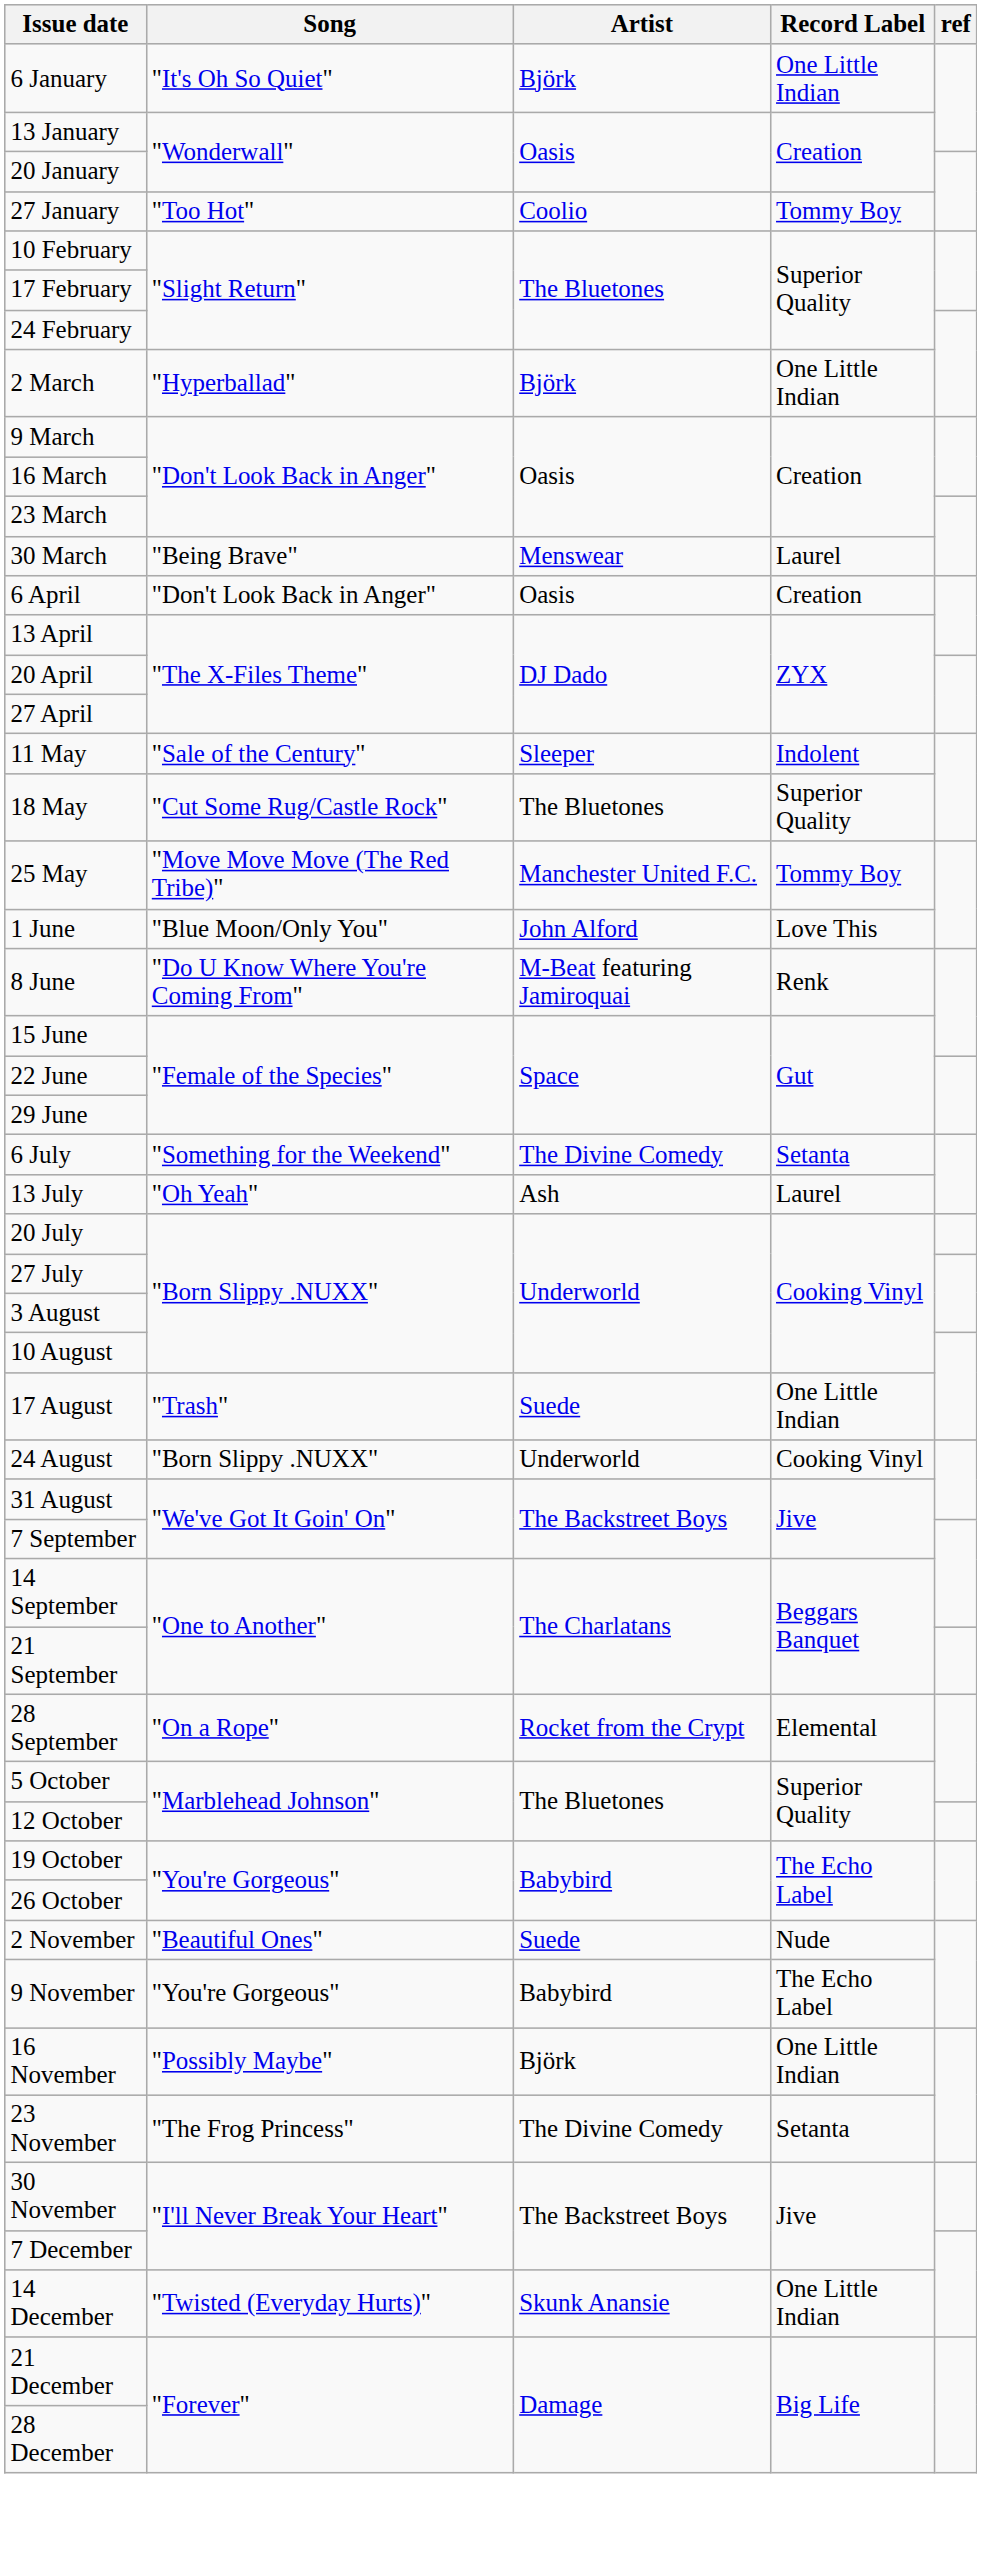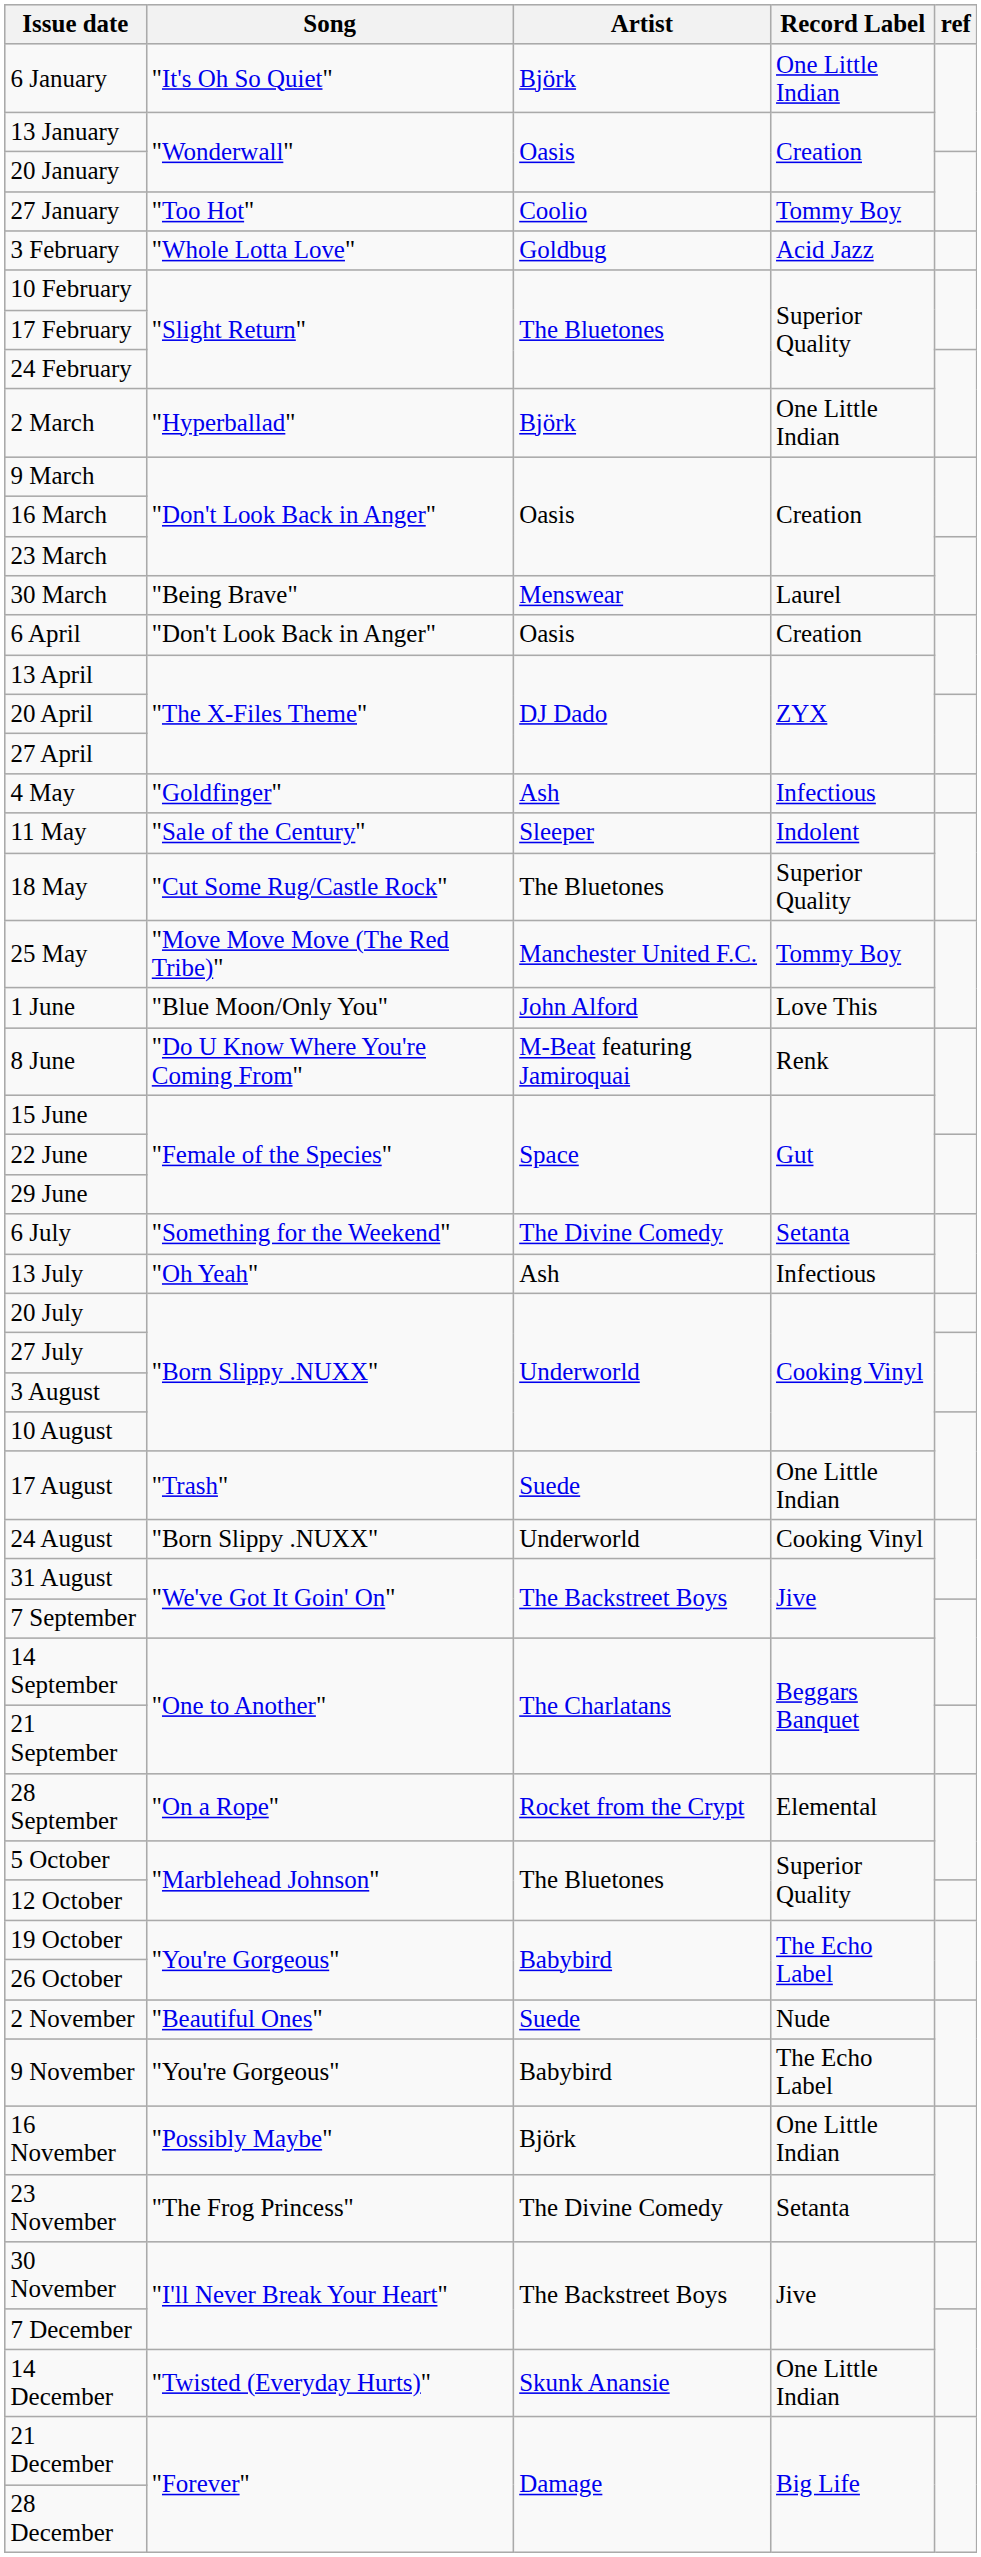 <table width="100%" class=wikitable>
 <tr>
 <th>Issue date</th>
 <th>Song</th>
 <th>Artist</th>
 <th>Record Label</th>
 <th>ref</th>
 </tr>
 <tr>
 <td>6 January</td>
 <td>"<a href='#'>It's Oh So Quiet</a>"</td>
 <td><a href='#'>Björk</a></td>
 <td><a href='#'>One Little Indian</a></td>
 <td rowspan=2></td>
 </tr>
 <tr>
 <td>13 January</td>
 <td rowspan="2">"<a href='#'>Wonderwall</a>"</td>
 <td rowspan="2"><a href='#'>Oasis</a></td>
 <td rowspan=2><a href='#'>Creation</a></td>
 </tr>
 <tr>
 <td>20 January</td>
 <td rowspan=2></td>
 </tr>
 <tr>
 <td>27 January</td>
 <td>"<a href='#'>Too Hot</a>"</td>
 <td><a href='#'>Coolio</a></td>
 <td><a href='#'>Tommy Boy</a></td>
+</tr>
+<tr>
+<td>3 February</td>
+<td>"<a href='#'>Whole Lotta Love</a>"</td>
+<td><a href='#'>Goldbug</a></td>
+<td><a href='#'>Acid Jazz</a></td>
+<td></td>
 </tr>
 <tr>
 <td>10 February</td>
 <td rowspan="3">"<a href='#'>Slight Return</a>"</td>
 <td rowspan="3"><a href='#'>The Bluetones</a></td>
 <td rowspan=3>Superior Quality</td>
 <td rowspan=2></td>
 </tr>
 <tr>
 <td>17 February</td>
 </tr>
 <tr>
 <td>24 February</td>
 <td rowspan=2></td>
 </tr>
 <tr>
 <td>2 March</td>
 <td>"<a href='#'>Hyperballad</a>"</td>
 <td><a href='#'>Björk</a></td>
 <td>One Little Indian</td>
 </tr>
 <tr>
 <td>9 March</td>
 <td rowspan="3">"<a href='#'>Don't Look Back in Anger</a>"</td>
 <td rowspan="3">Oasis</td>
 <td rowspan=3>Creation</td>
 <td rowspan=2></td>
 </tr>
 <tr>
 <td>16 March</td>
 </tr>
 <tr>
 <td>23 March</td>
 <td rowspan=2></td>
 </tr>
 <tr>
 <td>30 March</td>
 <td>"Being Brave"</td>
 <td><a href='#'>Menswear</a></td>
 <td>Laurel</td>
 </tr>
 <tr>
 <td>6 April</td>
 <td>"Don't Look Back in Anger"</td>
 <td>Oasis</td>
 <td>Creation</td>
 <td rowspan=2></td>
 </tr>
 <tr>
 <td>13 April</td>
 <td rowspan=3>"<a href='#'>The X-Files Theme</a>"</td>
 <td rowspan=3><a href='#'>DJ Dado</a></td>
 <td rowspan=3><a href='#'>ZYX</a></td>
 </tr>
 <tr>
 <td>20 April</td>
 <td rowspan=2></td>
 </tr>
 <tr>
 <td>27 April</td>
 </tr>
 <tr>
+<td>4 May</td>
+<td>"<a href='#'>Goldfinger</a>"</td>
+<td><a href='#'>Ash</a></td>
+<td><a href='#'>Infectious</a></td>
+<td></td>
+</tr>
+<tr>
 <td>11 May</td>
 <td>"<a href='#'>Sale of the Century</a>"</td>
 <td><a href='#'>Sleeper</a></td>
 <td><a href='#'>Indolent</a></td>
 <td rowspan=2></td>
 </tr>
 <tr>
 <td>18 May</td>
 <td>"<a href='#'>Cut Some Rug/Castle Rock</a>"</td>
 <td>The Bluetones</td>
 <td>Superior Quality</td>
 </tr>
 <tr>
 <td>25 May</td>
 <td>"<a href='#'>Move Move Move (The Red Tribe)</a>"</td>
 <td><a href='#'>Manchester United F.C.</a></td>
 <td><a href='#'>Tommy Boy</a></td>
 <td rowspan=2></td>
 </tr>
 <tr>
 <td>1 June</td>
 <td>"Blue Moon/Only You"</td>
 <td><a href='#'>John Alford</a></td>
 <td>Love This</td>
 </tr>
 <tr>
 <td>8 June</td>
 <td>"<a href='#'>Do U Know Where You're Coming From</a>"</td>
 <td><a href='#'>M-Beat</a> featuring <a href='#'>Jamiroquai</a></td>
 <td>Renk</td>
 <td rowspan=2></td>
 </tr>
 <tr>
 <td>15 June</td>
 <td rowspan=3>"<a href='#'>Female of the Species</a>"</td>
 <td rowspan=3><a href='#'>Space</a></td>
 <td rowspan=3><a href='#'>Gut</a></td>
 </tr>
 <tr>
 <td>22 June</td>
 <td rowspan=2></td>
 </tr>
 <tr>
 <td>29 June</td>
 </tr>
 <tr>
 <td>6 July</td>
 <td>"<a href='#'>Something for the Weekend</a>"</td>
 <td><a href='#'>The Divine Comedy</a></td>
 <td><a href='#'>Setanta</a></td>
 <td rowspan=2></td>
 </tr>
 <tr>
 <td>13 July</td>
 <td>"<a href='#'>Oh Yeah</a>"</td>
 <td>Ash</td>
-<td>Laurel</td>
+<td>Infectious</td>
 </tr>
 <tr>
 <td>20 July</td>
 <td rowspan="4">"<a href='#'>Born Slippy .NUXX</a>"</td>
 <td rowspan="4"><a href='#'>Underworld</a></td>
 <td rowspan=4><a href='#'>Cooking Vinyl</a></td>
 <td></td>
 </tr>
 <tr>
 <td>27 July</td>
 <td rowspan=2></td>
 </tr>
 <tr>
 <td>3 August</td>
 </tr>
 <tr>
 <td>10 August</td>
 <td rowspan=2></td>
 </tr>
 <tr>
 <td>17 August</td>
 <td>"<a href='#'>Trash</a>"</td>
 <td><a href='#'>Suede</a></td>
 <td>One Little Indian</td>
 </tr>
 <tr>
 <td>24 August</td>
 <td>"Born Slippy .NUXX"</td>
 <td>Underworld</td>
 <td>Cooking Vinyl</td>
 <td rowspan=2></td>
 </tr>
 <tr>
 <td>31 August</td>
 <td rowspan="2">"<a href='#'>We've Got It Goin' On</a>"</td>
 <td rowspan="2"><a href='#'>The Backstreet Boys</a></td>
 <td rowspan=2><a href='#'>Jive</a></td>
 </tr>
 <tr>
 <td>7 September</td>
 <td rowspan=2></td>
 </tr>
 <tr>
 <td>14 September</td>
 <td rowspan=2>"<a href='#'>One to Another</a>"</td>
 <td rowspan=2><a href='#'>The Charlatans</a></td>
 <td rowspan=2><a href='#'>Beggars Banquet</a></td>
 </tr>
 <tr>
 <td>21 September</td>
 <td></td>
 </tr>
 <tr>
 <td>28 September</td>
 <td>"<a href='#'>On a Rope</a>"</td>
 <td><a href='#'>Rocket from the Crypt</a></td>
 <td>Elemental</td>
 <td rowspan=2></td>
 </tr>
 <tr>
 <td>5 October</td>
 <td rowspan=2>"<a href='#'>Marblehead Johnson</a>"</td>
 <td rowspan=2>The Bluetones</td>
 <td rowspan=2>Superior Quality</td>
 </tr>
 <tr>
 <td>12 October</td>
 <td></td>
 </tr>
 <tr>
 <td>19 October</td>
 <td rowspan="2">"<a href='#'>You're Gorgeous</a>"</td>
 <td rowspan="2"><a href='#'>Babybird</a></td>
 <td rowspan=2><a href='#'>The Echo Label</a></td>
 <td rowspan=2></td>
 </tr>
 <tr>
 <td>26 October</td>
 </tr>
 <tr>
 <td>2 November</td>
 <td>"<a href='#'>Beautiful Ones</a>"</td>
 <td><a href='#'>Suede</a></td>
 <td>Nude</td>
 <td rowspan=2></td>
 </tr>
 <tr>
 <td>9 November</td>
 <td>"You're Gorgeous"</td>
 <td>Babybird</td>
 <td>The Echo Label</td>
 </tr>
 <tr>
 <td>16 November</td>
 <td>"<a href='#'>Possibly Maybe</a>"</td>
 <td>Björk</td>
 <td>One Little Indian</td>
 <td rowspan=2></td>
 </tr>
 <tr>
 <td>23 November</td>
 <td>"The Frog Princess"</td>
 <td>The Divine Comedy</td>
 <td>Setanta</td>
 </tr>
 <tr>
 <td>30 November</td>
 <td rowspan=2>"<a href='#'>I'll Never Break Your Heart</a>"</td>
 <td rowspan=2>The Backstreet Boys</td>
 <td rowspan=2>Jive</td>
 <td></td>
 </tr>
 <tr>
 <td>7 December</td>
 <td rowspan=2></td>
 </tr>
 <tr>
 <td>14 December</td>
 <td>"<a href='#'>Twisted (Everyday Hurts)</a>"</td>
 <td><a href='#'>Skunk Anansie</a></td>
 <td>One Little Indian</td>
 </tr>
 <tr>
 <td>21 December</td>
 <td rowspan=2>"<a href='#'>Forever</a>"</td>
 <td rowspan=2><a href='#'>Damage</a></td>
 <td rowspan=2><a href='#'>Big Life</a></td>
 <td rowspan=2></td>
 </tr>
 <tr>
 <td>28 December</td>
 </tr>
 </table>
